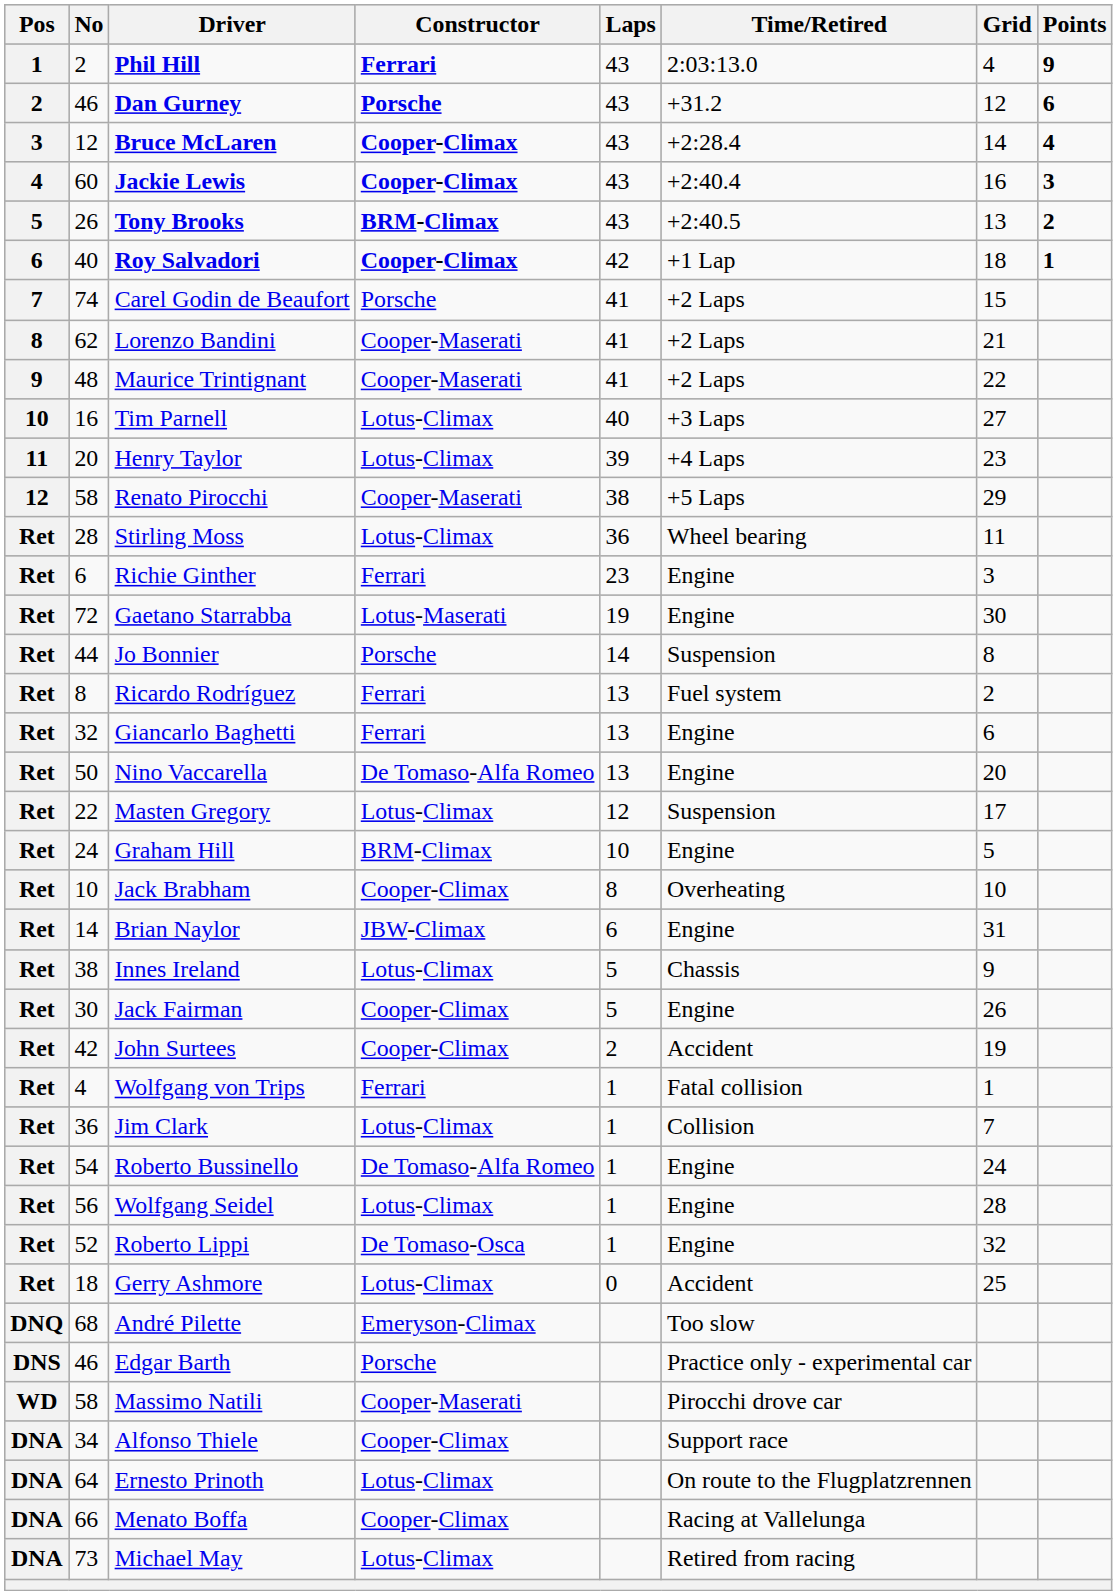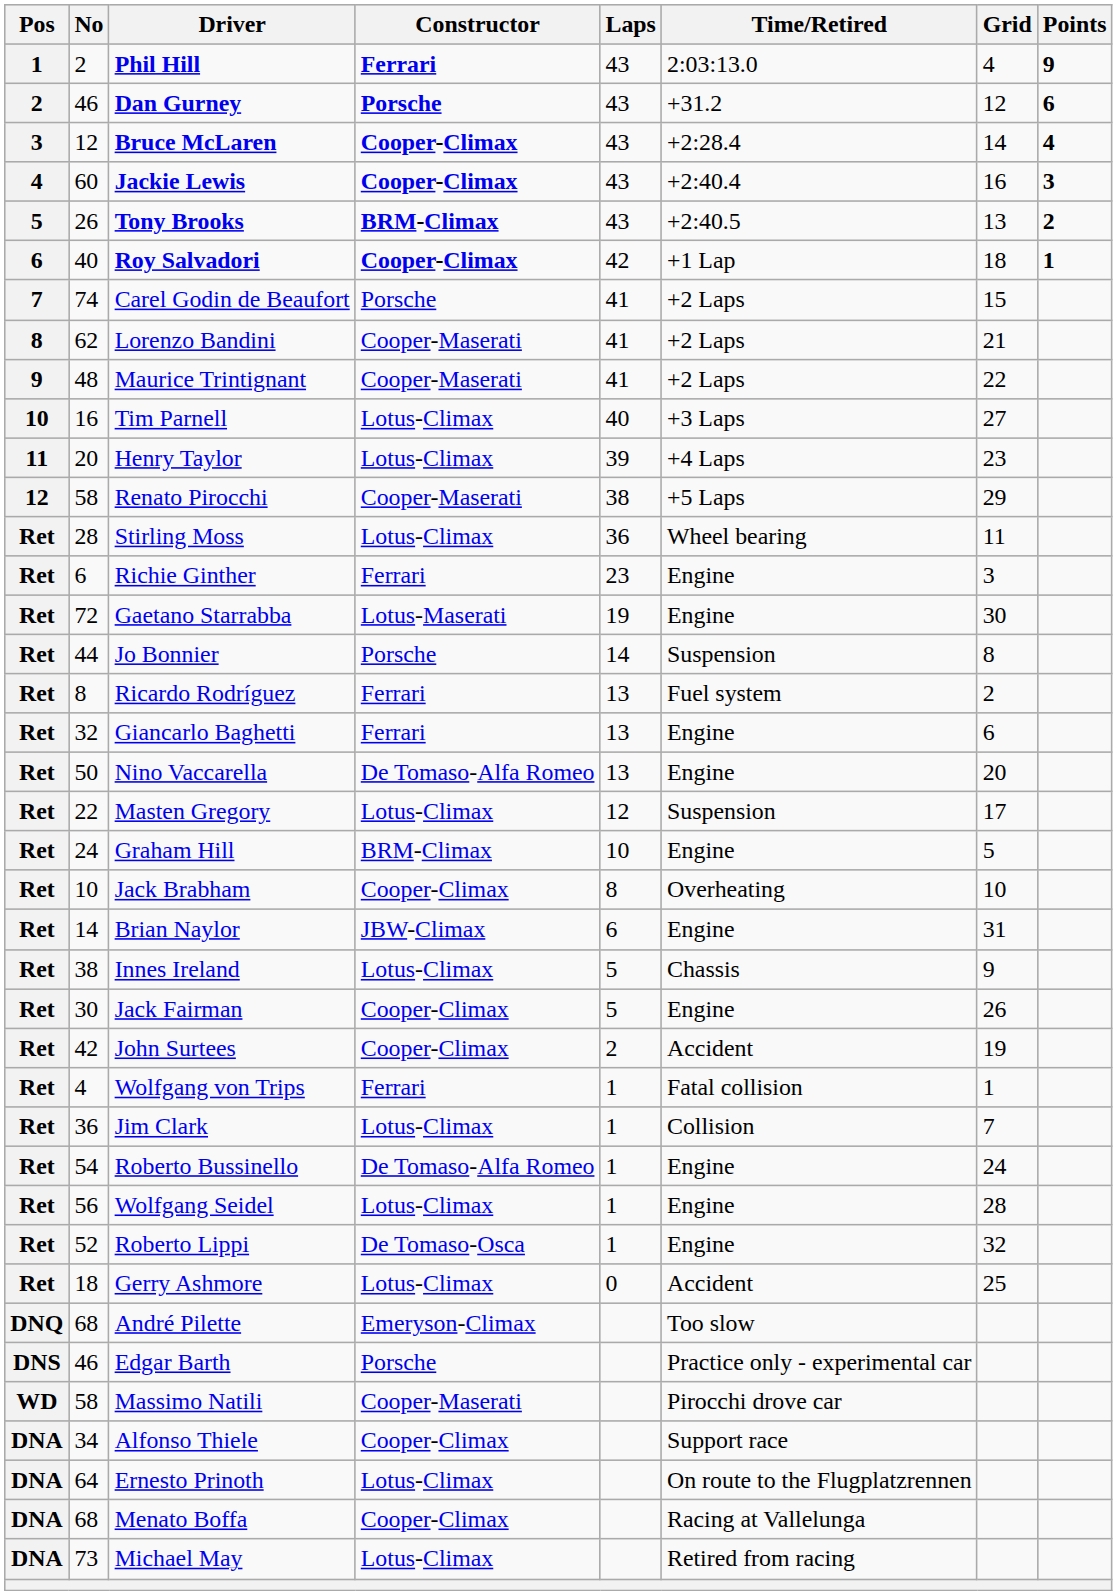 <table class="wikitable" style="font-size: 95%;">
 <tr>
 <th>Pos</th>
 <th>No</th>
 <th>Driver</th>
 <th>Constructor</th>
 <th>Laps</th>
 <th>Time/Retired</th>
 <th>Grid</th>
 <th>Points</th>
 </tr>
 <tr>
 <th>1</th>
 <td>2</td>
 <td> <strong><a href='#'>Phil Hill</a></strong></td>
 <td><strong><a href='#'>Ferrari</a></strong></td>
 <td>43</td>
 <td>2:03:13.0</td>
 <td>4</td>
 <td><strong>9</strong></td>
 </tr>
 <tr>
 <th>2</th>
 <td>46</td>
 <td> <strong><a href='#'>Dan Gurney</a></strong></td>
 <td><strong><a href='#'>Porsche</a></strong></td>
 <td>43</td>
 <td>+31.2</td>
 <td>12</td>
 <td><strong>6</strong></td>
 </tr>
 <tr>
 <th>3</th>
 <td>12</td>
 <td> <strong><a href='#'>Bruce McLaren</a></strong></td>
 <td><strong><a href='#'>Cooper</a>-<a href='#'>Climax</a></strong></td>
 <td>43</td>
 <td>+2:28.4</td>
 <td>14</td>
 <td><strong>4</strong></td>
 </tr>
 <tr>
 <th>4</th>
 <td>60</td>
 <td> <strong><a href='#'>Jackie Lewis</a></strong></td>
 <td><strong><a href='#'>Cooper</a>-<a href='#'>Climax</a></strong></td>
 <td>43</td>
 <td>+2:40.4</td>
 <td>16</td>
 <td><strong>3</strong></td>
 </tr>
 <tr>
 <th>5</th>
 <td>26</td>
 <td> <strong><a href='#'>Tony Brooks</a></strong></td>
 <td><strong><a href='#'>BRM</a>-<a href='#'>Climax</a></strong></td>
 <td>43</td>
 <td>+2:40.5</td>
 <td>13</td>
 <td><strong>2</strong></td>
 </tr>
 <tr>
 <th>6</th>
 <td>40</td>
 <td> <strong><a href='#'>Roy Salvadori</a></strong></td>
 <td><strong><a href='#'>Cooper</a>-<a href='#'>Climax</a></strong></td>
 <td>42</td>
 <td>+1 Lap</td>
 <td>18</td>
 <td><strong>1</strong></td>
 </tr>
 <tr>
 <th>7</th>
 <td>74</td>
 <td> <a href='#'>Carel Godin de Beaufort</a></td>
 <td><a href='#'>Porsche</a></td>
 <td>41</td>
 <td>+2 Laps</td>
 <td>15</td>
 <td></td>
 </tr>
 <tr>
 <th>8</th>
 <td>62</td>
 <td> <a href='#'>Lorenzo Bandini</a></td>
 <td><a href='#'>Cooper</a>-<a href='#'>Maserati</a></td>
 <td>41</td>
 <td>+2 Laps</td>
 <td>21</td>
 <td></td>
 </tr>
 <tr>
 <th>9</th>
 <td>48</td>
 <td> <a href='#'>Maurice Trintignant</a></td>
 <td><a href='#'>Cooper</a>-<a href='#'>Maserati</a></td>
 <td>41</td>
 <td>+2 Laps</td>
 <td>22</td>
 <td></td>
 </tr>
 <tr>
 <th>10</th>
 <td>16</td>
 <td> <a href='#'>Tim Parnell</a></td>
 <td><a href='#'>Lotus</a>-<a href='#'>Climax</a></td>
 <td>40</td>
 <td>+3 Laps</td>
 <td>27</td>
 <td></td>
 </tr>
 <tr>
 <th>11</th>
 <td>20</td>
 <td> <a href='#'>Henry Taylor</a></td>
 <td><a href='#'>Lotus</a>-<a href='#'>Climax</a></td>
 <td>39</td>
 <td>+4 Laps</td>
 <td>23</td>
 <td></td>
 </tr>
 <tr>
 <th>12</th>
 <td>58</td>
 <td> <a href='#'>Renato Pirocchi</a></td>
 <td><a href='#'>Cooper</a>-<a href='#'>Maserati</a></td>
 <td>38</td>
 <td>+5 Laps</td>
 <td>29</td>
 <td></td>
 </tr>
 <tr>
 <th>Ret</th>
 <td>28</td>
 <td> <a href='#'>Stirling Moss</a></td>
 <td><a href='#'>Lotus</a>-<a href='#'>Climax</a></td>
 <td>36</td>
 <td>Wheel bearing</td>
 <td>11</td>
 <td></td>
 </tr>
 <tr>
 <th>Ret</th>
 <td>6</td>
 <td> <a href='#'>Richie Ginther</a></td>
 <td><a href='#'>Ferrari</a></td>
 <td>23</td>
 <td>Engine</td>
 <td>3</td>
 <td></td>
 </tr>
 <tr>
 <th>Ret</th>
 <td>72</td>
 <td> <a href='#'>Gaetano Starrabba</a></td>
 <td><a href='#'>Lotus</a>-<a href='#'>Maserati</a></td>
 <td>19</td>
 <td>Engine</td>
 <td>30</td>
 <td></td>
 </tr>
 <tr>
 <th>Ret</th>
 <td>44</td>
 <td> <a href='#'>Jo Bonnier</a></td>
 <td><a href='#'>Porsche</a></td>
 <td>14</td>
 <td>Suspension</td>
 <td>8</td>
 <td></td>
 </tr>
 <tr>
 <th>Ret</th>
 <td>8</td>
 <td> <a href='#'>Ricardo Rodríguez</a></td>
 <td><a href='#'>Ferrari</a></td>
 <td>13</td>
 <td>Fuel system</td>
 <td>2</td>
 <td></td>
 </tr>
 <tr>
 <th>Ret</th>
 <td>32</td>
 <td> <a href='#'>Giancarlo Baghetti</a></td>
 <td><a href='#'>Ferrari</a></td>
 <td>13</td>
 <td>Engine</td>
 <td>6</td>
 <td></td>
 </tr>
 <tr>
 <th>Ret</th>
 <td>50</td>
 <td> <a href='#'>Nino Vaccarella</a></td>
 <td><a href='#'>De Tomaso</a>-<a href='#'>Alfa Romeo</a></td>
 <td>13</td>
 <td>Engine</td>
 <td>20</td>
 <td></td>
 </tr>
 <tr>
 <th>Ret</th>
 <td>22</td>
 <td> <a href='#'>Masten Gregory</a></td>
 <td><a href='#'>Lotus</a>-<a href='#'>Climax</a></td>
 <td>12</td>
 <td>Suspension</td>
 <td>17</td>
 <td></td>
 </tr>
 <tr>
 <th>Ret</th>
 <td>24</td>
 <td> <a href='#'>Graham Hill</a></td>
 <td><a href='#'>BRM</a>-<a href='#'>Climax</a></td>
 <td>10</td>
 <td>Engine</td>
 <td>5</td>
 <td></td>
 </tr>
 <tr>
 <th>Ret</th>
 <td>10</td>
 <td> <a href='#'>Jack Brabham</a></td>
 <td><a href='#'>Cooper</a>-<a href='#'>Climax</a></td>
 <td>8</td>
 <td>Overheating</td>
 <td>10</td>
 <td></td>
 </tr>
 <tr>
 <th>Ret</th>
 <td>14</td>
 <td> <a href='#'>Brian Naylor</a></td>
 <td><a href='#'>JBW</a>-<a href='#'>Climax</a></td>
 <td>6</td>
 <td>Engine</td>
 <td>31</td>
 <td></td>
 </tr>
 <tr>
 <th>Ret</th>
 <td>38</td>
 <td> <a href='#'>Innes Ireland</a></td>
 <td><a href='#'>Lotus</a>-<a href='#'>Climax</a></td>
 <td>5</td>
 <td>Chassis</td>
 <td>9</td>
 <td></td>
 </tr>
 <tr>
 <th>Ret</th>
 <td>30</td>
 <td> <a href='#'>Jack Fairman</a></td>
 <td><a href='#'>Cooper</a>-<a href='#'>Climax</a></td>
 <td>5</td>
 <td>Engine</td>
 <td>26</td>
 <td></td>
 </tr>
 <tr>
 <th>Ret</th>
 <td>42</td>
 <td> <a href='#'>John Surtees</a></td>
 <td><a href='#'>Cooper</a>-<a href='#'>Climax</a></td>
 <td>2</td>
 <td>Accident</td>
 <td>19</td>
 <td></td>
 </tr>
 <tr>
 <th>Ret</th>
 <td>4</td>
 <td> <a href='#'>Wolfgang von Trips</a></td>
 <td><a href='#'>Ferrari</a></td>
 <td>1</td>
 <td>Fatal collision</td>
 <td>1</td>
 <td></td>
 </tr>
 <tr>
 <th>Ret</th>
 <td>36</td>
 <td> <a href='#'>Jim Clark</a></td>
 <td><a href='#'>Lotus</a>-<a href='#'>Climax</a></td>
 <td>1</td>
 <td>Collision</td>
 <td>7</td>
 <td></td>
 </tr>
 <tr>
 <th>Ret</th>
 <td>54</td>
 <td> <a href='#'>Roberto Bussinello</a></td>
 <td><a href='#'>De Tomaso</a>-<a href='#'>Alfa Romeo</a></td>
 <td>1</td>
 <td>Engine</td>
 <td>24</td>
 <td></td>
 </tr>
 <tr>
 <th>Ret</th>
 <td>56</td>
 <td> <a href='#'>Wolfgang Seidel</a></td>
 <td><a href='#'>Lotus</a>-<a href='#'>Climax</a></td>
 <td>1</td>
 <td>Engine</td>
 <td>28</td>
 <td></td>
 </tr>
 <tr>
 <th>Ret</th>
 <td>52</td>
 <td> <a href='#'>Roberto Lippi</a></td>
 <td><a href='#'>De Tomaso</a>-<a href='#'>Osca</a></td>
 <td>1</td>
 <td>Engine</td>
 <td>32</td>
 <td></td>
 </tr>
 <tr>
 <th>Ret</th>
 <td>18</td>
 <td> <a href='#'>Gerry Ashmore</a></td>
 <td><a href='#'>Lotus</a>-<a href='#'>Climax</a></td>
 <td>0</td>
 <td>Accident</td>
 <td>25</td>
 <td></td>
 </tr>
 <tr>
 <th>DNQ</th>
 <td>68</td>
 <td> <a href='#'>André Pilette</a></td>
 <td><a href='#'>Emeryson</a>-<a href='#'>Climax</a></td>
 <td></td>
 <td>Too slow</td>
 <td></td>
 <td></td>
 </tr>
 <tr>
 <th>DNS</th>
 <td>46</td>
 <td> <a href='#'>Edgar Barth</a></td>
 <td><a href='#'>Porsche</a></td>
 <td></td>
 <td>Practice only - experimental car</td>
 <td></td>
 <td></td>
 </tr>
 <tr>
 <th>WD</th>
 <td>58</td>
 <td> <a href='#'>Massimo Natili</a></td>
 <td><a href='#'>Cooper</a>-<a href='#'>Maserati</a></td>
 <td></td>
 <td>Pirocchi drove car</td>
 <td></td>
 <td></td>
 </tr>
 <tr>
 <th>DNA</th>
 <td>34</td>
 <td> <a href='#'>Alfonso Thiele</a></td>
 <td><a href='#'>Cooper</a>-<a href='#'>Climax</a></td>
 <td></td>
 <td>Support race</td>
 <td></td>
 <td></td>
 </tr>
 <tr>
 <th>DNA</th>
 <td>64</td>
 <td> <a href='#'>Ernesto Prinoth</a></td>
 <td><a href='#'>Lotus</a>-<a href='#'>Climax</a></td>
 <td></td>
 <td>On route to the Flugplatzrennen</td>
 <td></td>
 <td></td>
 </tr>
 <tr>
 <th>DNA</th>
-<td>66</td>
+<td>68</td>
 <td> <a href='#'>Menato Boffa</a></td>
 <td><a href='#'>Cooper</a>-<a href='#'>Climax</a></td>
 <td></td>
 <td>Racing at Vallelunga</td>
 <td></td>
 <td></td>
 </tr>
 <tr>
 <th>DNA</th>
 <td>73</td>
 <td> <a href='#'>Michael May</a></td>
 <td><a href='#'>Lotus</a>-<a href='#'>Climax</a></td>
 <td></td>
 <td>Retired from racing</td>
 <td></td>
 <td></td>
 </tr>
 <tr>
 <th colspan="8"></th>
 </tr>
 </table>
